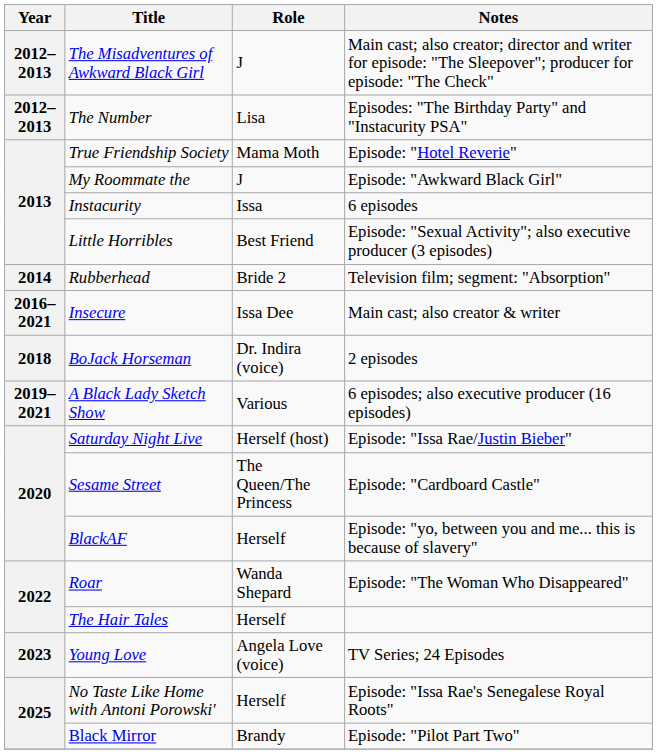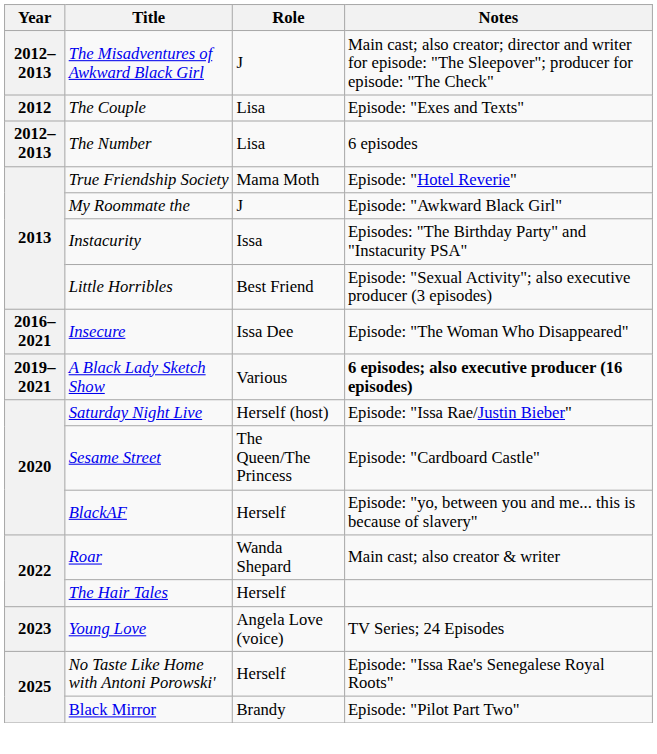 <table class="wikitable plainrowheaders sortable" style="margin-right: 0;">
 <tr>
 <th scope="col">Year</th>
 <th scope="col">Title</th>
 <th scope="col">Role</th>
 <th scope="col" class="unsortable">Notes</th>
 </tr>
 <tr>
 <th scope="row">2012–2013</th>
 <td><em><a href='#'>The Misadventures of Awkward Black Girl</a></em></td>
 <td>J</td>
 <td>Main cast; also creator; director and writer for episode: "The Sleepover"; producer for episode: "The Check"</td>
 </tr>
 <tr>
+<th scope="row">2012</th>
+<td><em>The Couple</em></td>
+<td>Lisa</td>
+<td>Episode: "Exes and Texts"</td>
+</tr>
+<tr>
 <th scope="row">2012–2013</th>
 <td><em>The Number</em></td>
 <td>Lisa</td>
-<td>Episodes: "The Birthday Party" and "Instacurity PSA"</td>
+<td>6 episodes</td>
 </tr>
 <tr>
 <th rowspan="4" scope="row">2013</th>
 <td><em>True Friendship Society</em></td>
 <td>Mama Moth</td>
 <td>Episode: "<a href='#'>Hotel Reverie</a>"</td>
 </tr>
 <tr>
 <td><em>My Roommate the</em></td>
 <td>J</td>
 <td>Episode: "Awkward Black Girl"</td>
 </tr>
 <tr>
 <td><em>Instacurity</em></td>
 <td>Issa</td>
-<td>6 episodes</td>
+<td>Episodes: "The Birthday Party" and "Instacurity PSA"</td>
 </tr>
 <tr>
 <td><em>Little Horribles</em></td>
 <td>Best Friend</td>
 <td>Episode: "Sexual Activity"; also executive producer (3 episodes)</td>
 </tr>
 <tr>
-<th scope="row">2014</th>
-<td><em>Rubberhead</em></td>
-<td>Bride 2</td>
-<td>Television film; segment: "Absorption"</td>
-</tr>
-<tr>
 <th scope="row">2016–2021</th>
 <td><em><a href='#'>Insecure</a></em></td>
 <td>Issa Dee</td>
-<td>Main cast; also creator & writer</td>
-</tr>
-<tr>
-<th scope="row">2018</th>
-<td><em><a href='#'>BoJack Horseman</a></em></td>
-<td>Dr. Indira (voice)</td>
-<td>2 episodes</td>
+<td>Episode: "The Woman Who Disappeared"</td>
 </tr>
 <tr>
 <th scope="row">2019–2021</th>
 <td><em><a href='#'>A Black Lady Sketch Show</a></em></td>
 <td>Various</td>
-<td>6 episodes; also executive producer (16 episodes)</td>
+<td><strong>6 episodes; also executive producer (16 episodes)</strong></td>
 </tr>
 <tr>
 <th rowspan="3" scope="row">2020</th>
 <td><em><a href='#'>Saturday Night Live</a></em></td>
 <td>Herself (host)</td>
 <td>Episode: "Issa Rae/<a href='#'>Justin Bieber</a>"</td>
 </tr>
 <tr>
 <td><em><a href='#'>Sesame Street</a></em></td>
 <td>The Queen/The Princess</td>
 <td>Episode: "Cardboard Castle"</td>
 </tr>
 <tr>
 <td><em><a href='#'>BlackAF</a></em></td>
 <td>Herself</td>
 <td>Episode: "yo, between you and me... this is because of slavery"</td>
 </tr>
 <tr>
 <th rowspan="2" scope="row">2022</th>
 <td><em><a href='#'>Roar</a></em></td>
 <td>Wanda Shepard</td>
-<td>Episode: "The Woman Who Disappeared"</td>
+<td>Main cast; also creator & writer</td>
 </tr>
 <tr>
 <td><em><a href='#'>The Hair Tales</a></em></td>
 <td>Herself</td>
 <td></td>
 </tr>
 <tr>
 <th scope="row">2023</th>
 <td><em><a href='#'>Young Love</a></em></td>
 <td>Angela Love (voice)</td>
 <td>TV Series; 24 Episodes</td>
 </tr>
 <tr>
 <th rowspan="2" scope="row">2025</th>
 <td><em>No Taste Like Home with Antoni Porowski'</td>
 <td>Herself</td>
 <td>Episode: "Issa Rae's Senegalese Royal Roots"</td>
 </tr>
 <tr>
 <td></em><a href='#'>Black Mirror</a><em></td>
 <td>Brandy</td>
 <td>Episode: "Pilot Part Two"</td>
 </tr>
 <tr>
 </tr>
 </table>
